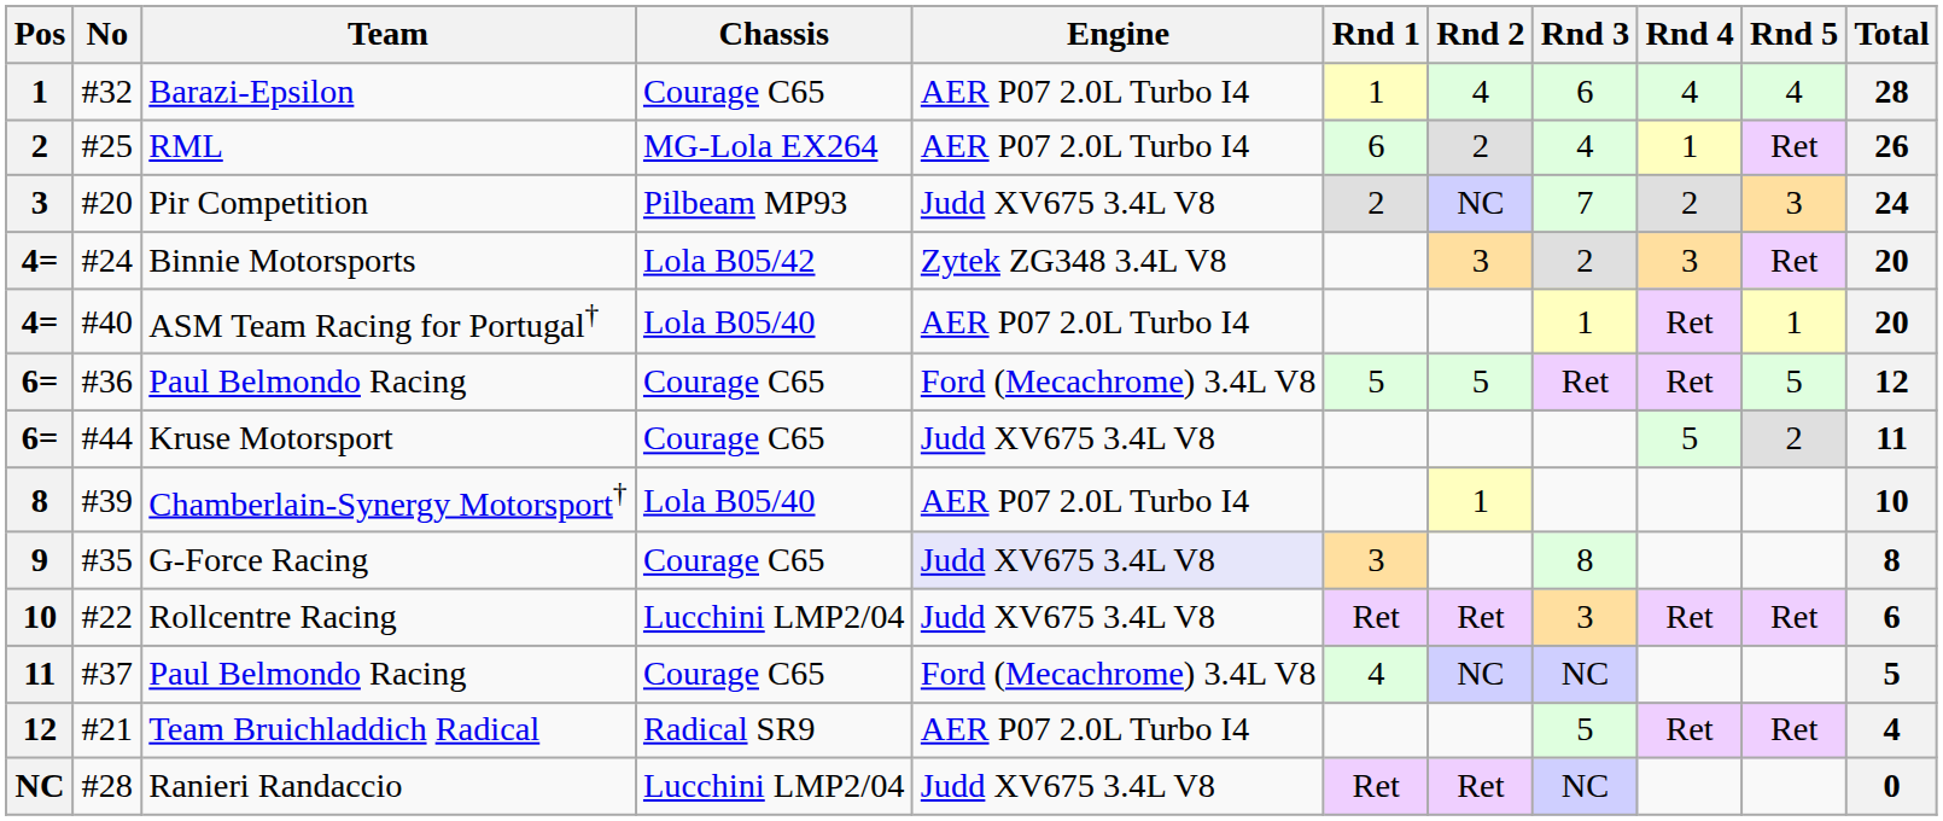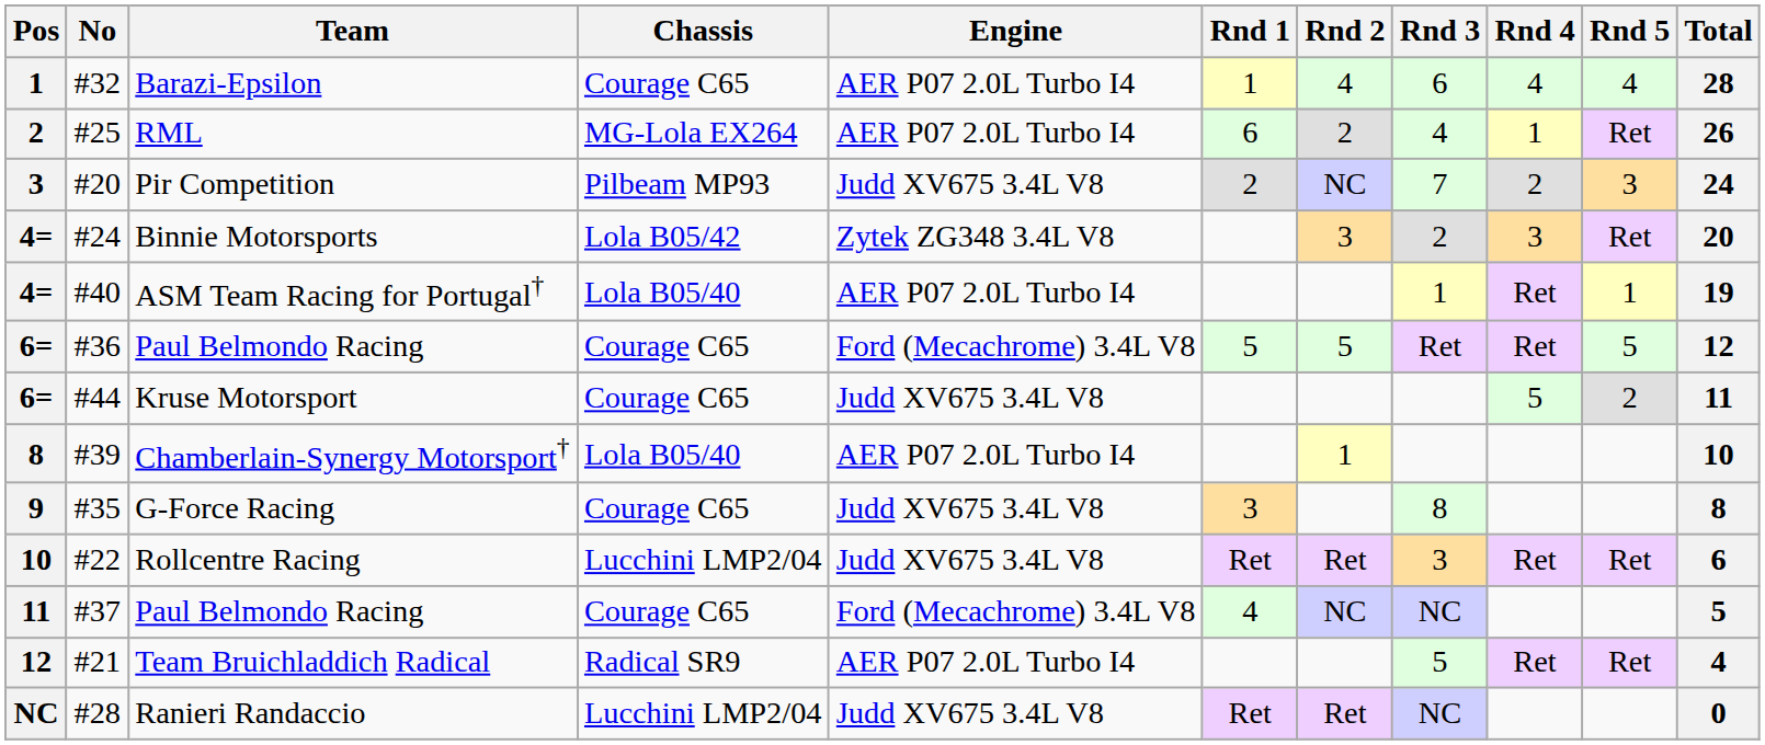 <table class="wikitable" style="font-size: 90%; text-align:center;">
 <tr>
 <th>Pos</th>
 <th>No</th>
 <th>Team</th>
 <th>Chassis</th>
 <th>Engine</th>
 <th>Rnd 1</th>
 <th>Rnd 2</th>
 <th>Rnd 3</th>
 <th>Rnd 4</th>
 <th>Rnd 5</th>
 <th>Total</th>
 </tr>
 <tr>
 <th>1</th>
 <td>#32</td>
 <td align="left"> <a href='#'>Barazi-Epsilon</a></td>
 <td align="left"><a href='#'>Courage</a> C65</td>
 <td align="left"><a href='#'>AER</a> P07 2.0L Turbo I4</td>
 <td style="background:#ffffbf;">1</td>
 <td style="background:#dfffdf;">4</td>
 <td style="background:#dfffdf;">6</td>
 <td style="background:#dfffdf;">4</td>
 <td style="background:#dfffdf;">4</td>
 <th>28</th>
 </tr>
 <tr>
 <th>2</th>
 <td>#25</td>
 <td align="left"> <a href='#'>RML</a></td>
 <td align="left"><a href='#'>MG-Lola EX264</a></td>
 <td align="left"><a href='#'>AER</a> P07 2.0L Turbo I4</td>
 <td style="background:#dfffdf;">6</td>
 <td style="background:#dfdfdf;">2</td>
 <td style="background:#dfffdf;">4</td>
 <td style="background:#ffffbf;">1</td>
 <td style="background:#efcfff;">Ret</td>
 <th>26</th>
 </tr>
 <tr>
 <th>3</th>
 <td>#20</td>
 <td align="left"> Pir Competition</td>
 <td align="left"><a href='#'>Pilbeam</a> MP93</td>
 <td align="left"><a href='#'>Judd</a> XV675 3.4L V8</td>
 <td style="background:#dfdfdf;">2</td>
 <td style="background:#cfcfff;">NC</td>
 <td style="background:#dfffdf;">7</td>
 <td style="background:#dfdfdf;">2</td>
 <td style="background:#ffdf9f;">3</td>
 <th>24</th>
 </tr>
 <tr>
 <th>4=</th>
 <td>#24</td>
 <td align="left"> Binnie Motorsports</td>
 <td align="left"><a href='#'>Lola B05/42</a></td>
 <td align="left"><a href='#'>Zytek</a> ZG348 3.4L V8</td>
 <td></td>
 <td style="background:#ffdf9f;">3</td>
 <td style="background:#dfdfdf;">2</td>
 <td style="background:#ffdf9f;">3</td>
 <td style="background:#efcfff;">Ret</td>
 <th>20</th>
 </tr>
 <tr>
 <th>4=</th>
 <td>#40</td>
 <td align="left"> ASM Team Racing for Portugal<sup>†</sup></td>
 <td align="left"><a href='#'>Lola B05/40</a></td>
 <td align="left"><a href='#'>AER</a> P07 2.0L Turbo I4</td>
 <td></td>
 <td></td>
 <td style="background:#ffffbf;">1</td>
 <td style="background:#efcfff;">Ret</td>
 <td style="background:#ffffbf;">1</td>
-<th>20</th>
+<th>19</th>
 </tr>
 <tr>
 <th>6=</th>
 <td>#36</td>
 <td align="left"> <a href='#'>Paul Belmondo</a> Racing</td>
 <td align="left"><a href='#'>Courage</a> C65</td>
 <td align="left"><a href='#'>Ford</a> (<a href='#'>Mecachrome</a>) 3.4L V8</td>
 <td style="background:#dfffdf;">5</td>
 <td style="background:#dfffdf;">5</td>
 <td style="background:#efcfff;">Ret</td>
 <td style="background:#efcfff;">Ret</td>
 <td style="background:#dfffdf;">5</td>
 <th>12</th>
 </tr>
 <tr>
 <th>6=</th>
 <td>#44</td>
 <td align="left"> Kruse Motorsport</td>
 <td align="left"><a href='#'>Courage</a> C65</td>
 <td align="left"><a href='#'>Judd</a> XV675 3.4L V8</td>
 <td></td>
 <td></td>
 <td></td>
 <td style="background:#dfffdf;">5</td>
 <td style="background:#dfdfdf;">2</td>
 <th>11</th>
 </tr>
 <tr>
 <th>8</th>
 <td>#39</td>
 <td align="left"> <a href='#'>Chamberlain-Synergy Motorsport</a><sup>†</sup></td>
 <td align="left"><a href='#'>Lola B05/40</a></td>
 <td align="left"><a href='#'>AER</a> P07 2.0L Turbo I4</td>
 <td></td>
 <td style="background:#ffffbf;">1</td>
 <td></td>
 <td></td>
 <td></td>
 <th>10</th>
 </tr>
 <tr>
 <th>9</th>
 <td>#35</td>
 <td align="left"> G-Force Racing</td>
 <td align="left"><a href='#'>Courage</a> C65</td>
-<td align="left" style="background: lavender;"><a href='#'>Judd</a> XV675 3.4L V8</td>
+<td align="left"><a href='#'>Judd</a> XV675 3.4L V8</td>
 <td style="background:#ffdf9f;">3</td>
 <td></td>
 <td style="background:#dfffdf;">8</td>
 <td></td>
 <td></td>
 <th>8</th>
 </tr>
 <tr>
 <th>10</th>
 <td>#22</td>
 <td align="left"> Rollcentre Racing</td>
 <td align="left"><a href='#'>Lucchini</a> LMP2/04</td>
 <td align="left"><a href='#'>Judd</a> XV675 3.4L V8</td>
 <td style="background:#efcfff;">Ret</td>
 <td style="background:#efcfff;">Ret</td>
 <td style="background:#ffdf9f;">3</td>
 <td style="background:#efcfff;">Ret</td>
 <td style="background:#efcfff;">Ret</td>
 <th>6</th>
 </tr>
 <tr>
 <th>11</th>
 <td>#37</td>
 <td align="left"> <a href='#'>Paul Belmondo</a> Racing</td>
 <td align="left"><a href='#'>Courage</a> C65</td>
 <td align="left"><a href='#'>Ford</a> (<a href='#'>Mecachrome</a>) 3.4L V8</td>
 <td style="background:#dfffdf;">4</td>
 <td style="background:#cfcfff;">NC</td>
 <td style="background:#cfcfff;">NC</td>
 <td></td>
 <td></td>
 <th>5</th>
 </tr>
 <tr>
 <th>12</th>
 <td>#21</td>
 <td align="left"> <a href='#'>Team Bruichladdich</a> <a href='#'>Radical</a></td>
 <td align="left"><a href='#'>Radical</a> SR9</td>
 <td align="left"><a href='#'>AER</a> P07 2.0L Turbo I4</td>
 <td></td>
 <td></td>
 <td style="background:#dfffdf;">5</td>
 <td style="background:#efcfff;">Ret</td>
 <td style="background:#efcfff;">Ret</td>
 <th>4</th>
 </tr>
 <tr>
 <th>NC</th>
 <td>#28</td>
 <td align="left"> Ranieri Randaccio</td>
 <td align="left"><a href='#'>Lucchini</a> LMP2/04</td>
 <td align="left"><a href='#'>Judd</a> XV675 3.4L V8</td>
 <td style="background:#efcfff;">Ret</td>
 <td style="background:#efcfff;">Ret</td>
 <td style="background:#cfcfff;">NC</td>
 <td></td>
 <td></td>
 <th>0</th>
 </tr>
 </table>
